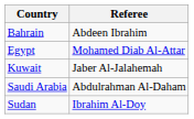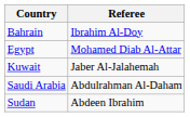 <table class="wikitable">
 <tr>
 <th>Country</th>
 <th>Referee</th>
 </tr>
 <tr>
 <td> <a href='#'>Bahrain</a></td>
-<td>Abdeen Ibrahim</td>
+<td><a href='#'>Ibrahim Al-Doy</a></td>
 </tr>
 <tr>
 <td> <a href='#'>Egypt</a></td>
 <td><a href='#'>Mohamed Diab Al-Attar</a></td>
 </tr>
 <tr>
 <td> <a href='#'>Kuwait</a></td>
 <td>Jaber Al-Jalahemah</td>
 </tr>
 <tr>
 <td> <a href='#'>Saudi Arabia</a></td>
 <td>Abdulrahman Al-Daham</td>
 </tr>
 <tr>
 <td> <a href='#'>Sudan</a></td>
-<td><a href='#'>Ibrahim Al-Doy</a></td>
+<td>Abdeen Ibrahim</td>
 </tr>
 </table>
